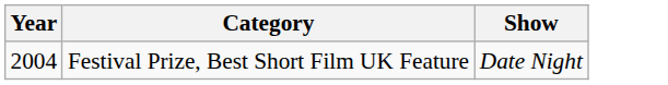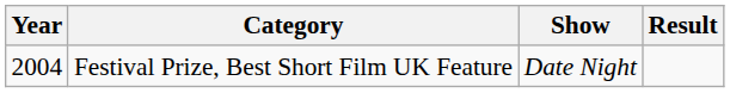 <table class="wikitable">
 <tr>
 <th><strong>Year</strong></th>
 <th><strong>Category</strong></th>
 <th><strong>Show</strong></th>
+<th><strong>Result</strong></th>
 </tr>
 <tr>
 <td>2004</td>
 <td>Festival Prize, Best Short Film UK Feature</td>
 <td><em>Date Night</em></td>
+<td></td>
 </tr>
 </table>
